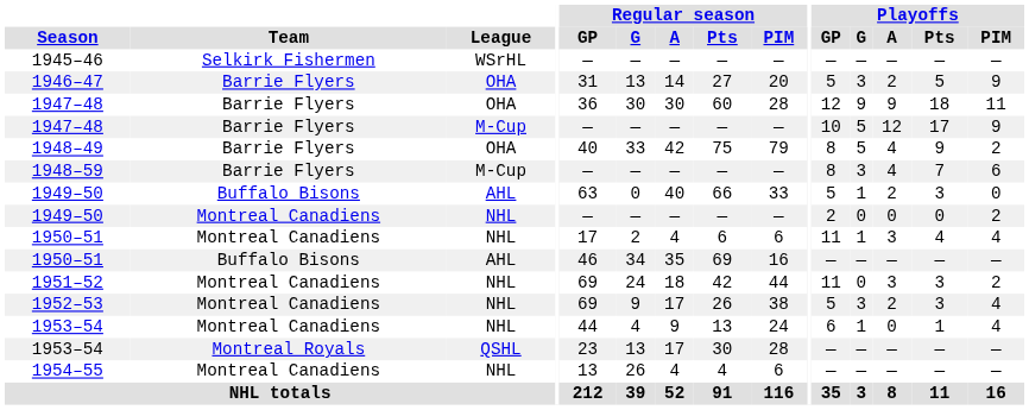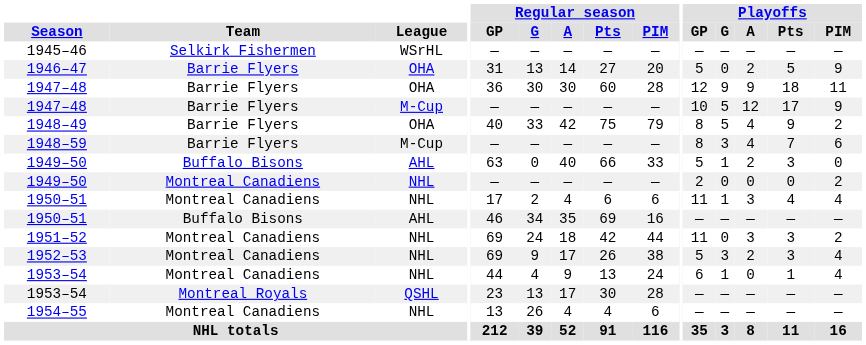 <table border="0" cellpadding="1" cellspacing="0" style="text-align:center; width:60em">
 <tr bgcolor="#e0e0e0">
 <th colspan="3" bgcolor="#ffffff"></th>
 <th rowspan="100" bgcolor="#ffffff"></th>
 <th colspan="5"><a href='#'>Regular season</a></th>
 <th rowspan="100" bgcolor="#ffffff"></th>
 <th colspan="5"><a href='#'>Playoffs</a></th>
 </tr>
 <tr bgcolor="#e0e0e0">
 <th><a href='#'>Season</a></th>
 <th>Team</th>
 <th>League</th>
 <th>GP</th>
 <th><a href='#'>G</a></th>
 <th><a href='#'>A</a></th>
 <th><a href='#'>Pts</a></th>
 <th><a href='#'>PIM</a></th>
 <th>GP</th>
 <th>G</th>
 <th>A</th>
 <th>Pts</th>
 <th>PIM</th>
 </tr>
 <tr>
 <td>1945–46</td>
 <td><a href='#'>Selkirk Fishermen</a></td>
 <td>WSrHL</td>
 <td>—</td>
 <td>—</td>
 <td>—</td>
 <td>—</td>
 <td>—</td>
 <td>—</td>
 <td>—</td>
 <td>—</td>
 <td>—</td>
 <td>—</td>
 </tr>
 <tr bgcolor="#f0f0f0">
 <td><a href='#'>1946–47</a></td>
 <td><a href='#'>Barrie Flyers</a></td>
 <td><a href='#'>OHA</a></td>
 <td>31</td>
 <td>13</td>
 <td>14</td>
 <td>27</td>
 <td>20</td>
 <td>5</td>
-<td>3</td>
+<td>0</td>
 <td>2</td>
 <td>5</td>
 <td>9</td>
 </tr>
 <tr>
 <td><a href='#'>1947–48</a></td>
 <td>Barrie Flyers</td>
 <td>OHA</td>
 <td>36</td>
 <td>30</td>
 <td>30</td>
 <td>60</td>
 <td>28</td>
 <td>12</td>
 <td>9</td>
 <td>9</td>
 <td>18</td>
 <td>11</td>
 </tr>
 <tr bgcolor="#f0f0f0">
 <td><a href='#'>1947–48</a></td>
 <td>Barrie Flyers</td>
 <td><a href='#'>M-Cup</a></td>
 <td>—</td>
 <td>—</td>
 <td>—</td>
 <td>—</td>
 <td>—</td>
 <td>10</td>
 <td>5</td>
 <td>12</td>
 <td>17</td>
 <td>9</td>
 </tr>
 <tr>
 <td><a href='#'>1948–49</a></td>
 <td>Barrie Flyers</td>
 <td>OHA</td>
 <td>40</td>
 <td>33</td>
 <td>42</td>
 <td>75</td>
 <td>79</td>
 <td>8</td>
 <td>5</td>
 <td>4</td>
 <td>9</td>
 <td>2</td>
 </tr>
 <tr bgcolor="#f0f0f0">
 <td><a href='#'>1948–59</a></td>
 <td>Barrie Flyers</td>
 <td>M-Cup</td>
 <td>—</td>
 <td>—</td>
 <td>—</td>
 <td>—</td>
 <td>—</td>
 <td>8</td>
 <td>3</td>
 <td>4</td>
 <td>7</td>
 <td>6</td>
 </tr>
 <tr>
 <td><a href='#'>1949–50</a></td>
 <td><a href='#'>Buffalo Bisons</a></td>
 <td><a href='#'>AHL</a></td>
 <td>63</td>
 <td>0</td>
 <td>40</td>
 <td>66</td>
 <td>33</td>
 <td>5</td>
 <td>1</td>
 <td>2</td>
 <td>3</td>
 <td>0</td>
 </tr>
 <tr bgcolor="#f0f0f0">
 <td><a href='#'>1949–50</a></td>
 <td><a href='#'>Montreal Canadiens</a></td>
 <td><a href='#'>NHL</a></td>
 <td>—</td>
 <td>—</td>
 <td>—</td>
 <td>—</td>
 <td>—</td>
 <td>2</td>
 <td>0</td>
 <td>0</td>
 <td>0</td>
 <td>2</td>
 </tr>
 <tr>
 <td><a href='#'>1950–51</a></td>
 <td>Montreal Canadiens</td>
 <td>NHL</td>
 <td>17</td>
 <td>2</td>
 <td>4</td>
 <td>6</td>
 <td>6</td>
 <td>11</td>
 <td>1</td>
 <td>3</td>
 <td>4</td>
 <td>4</td>
 </tr>
 <tr bgcolor="#f0f0f0">
 <td><a href='#'>1950–51</a></td>
 <td>Buffalo Bisons</td>
 <td>AHL</td>
 <td>46</td>
 <td>34</td>
 <td>35</td>
 <td>69</td>
 <td>16</td>
 <td>—</td>
 <td>—</td>
 <td>—</td>
 <td>—</td>
 <td>—</td>
 </tr>
 <tr>
 <td><a href='#'>1951–52</a></td>
 <td>Montreal Canadiens</td>
 <td>NHL</td>
 <td>69</td>
 <td>24</td>
 <td>18</td>
 <td>42</td>
 <td>44</td>
 <td>11</td>
 <td>0</td>
 <td>3</td>
 <td>3</td>
 <td>2</td>
 </tr>
 <tr bgcolor="#f0f0f0">
 <td><a href='#'>1952–53</a></td>
 <td>Montreal Canadiens</td>
 <td>NHL</td>
 <td>69</td>
 <td>9</td>
 <td>17</td>
 <td>26</td>
 <td>38</td>
 <td>5</td>
 <td>3</td>
 <td>2</td>
 <td>3</td>
 <td>4</td>
 </tr>
 <tr>
 <td><a href='#'>1953–54</a></td>
 <td>Montreal Canadiens</td>
 <td>NHL</td>
 <td>44</td>
 <td>4</td>
 <td>9</td>
 <td>13</td>
 <td>24</td>
 <td>6</td>
 <td>1</td>
 <td>0</td>
 <td>1</td>
 <td>4</td>
 </tr>
 <tr bgcolor="#f0f0f0">
 <td>1953–54</td>
 <td><a href='#'>Montreal Royals</a></td>
 <td><a href='#'>QSHL</a></td>
 <td>23</td>
 <td>13</td>
 <td>17</td>
 <td>30</td>
 <td>28</td>
 <td>—</td>
 <td>—</td>
 <td>—</td>
 <td>—</td>
 <td>—</td>
 </tr>
 <tr>
 <td><a href='#'>1954–55</a></td>
 <td>Montreal Canadiens</td>
 <td>NHL</td>
 <td>13</td>
 <td>26</td>
 <td>4</td>
 <td>4</td>
 <td>6</td>
 <td>—</td>
 <td>—</td>
 <td>—</td>
 <td>—</td>
 <td>—</td>
 </tr>
 <tr bgcolor="#e0e0e0">
 <th colspan="3">NHL totals</th>
 <th>212</th>
 <th>39</th>
 <th>52</th>
 <th>91</th>
 <th>116</th>
 <th>35</th>
 <th>3</th>
 <th>8</th>
 <th>11</th>
 <th>16</th>
 </tr>
 </table>
